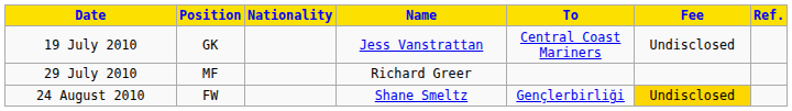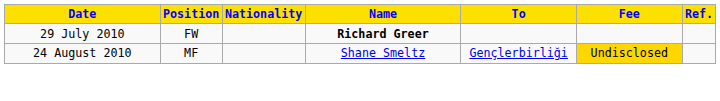 <table class="wikitable"  style="text-align:center; font-size:90%; ">
 <tr>
 <th style="background:#FCE000; color:blue; width:150px;">Date</th>
 <th style="background:#FCE000; color:blue; width:50px;">Position</th>
 <th style="background:#FCE000; color:blue; width:50px;">Nationality</th>
 <th style="background:#FCE000; color:blue; width:150px;">Name</th>
 <th style="background:#FCE000; color:blue; width:110px;">To</th>
 <th style="background:#FCE000; color:blue; width:100px;">Fee</th>
 <th style="background:#FCE000; color:blue; width:25px;">Ref.</th>
 </tr>
 <tr>
-<td>19 July 2010</td>
-<td>GK</td>
+<td>29 July 2010</td>
+<td>FW</td>
 <td></td>
-<td><a href='#'>Jess Vanstrattan</a></td>
-<td><a href='#'>Central Coast Mariners</a></td>
-<td>Undisclosed</td>
-<td></td>
-</tr>
-<tr>
-<td>29 July 2010</td>
-<td>MF</td>
-<td></td>
-<td>Richard Greer</td>
+<td><strong>Richard Greer</strong></td>
 <td></td>
 <td></td>
 <td></td>
 </tr>
 <tr>
 <td>24 August 2010</td>
-<td>FW</td>
+<td>MF</td>
 <td></td>
 <td><a href='#'>Shane Smeltz</a></td>
 <td><a href='#'>Gençlerbirliği</a></td>
 <td style="background: gold;">Undisclosed</td>
 <td></td>
 </tr>
 </table>
